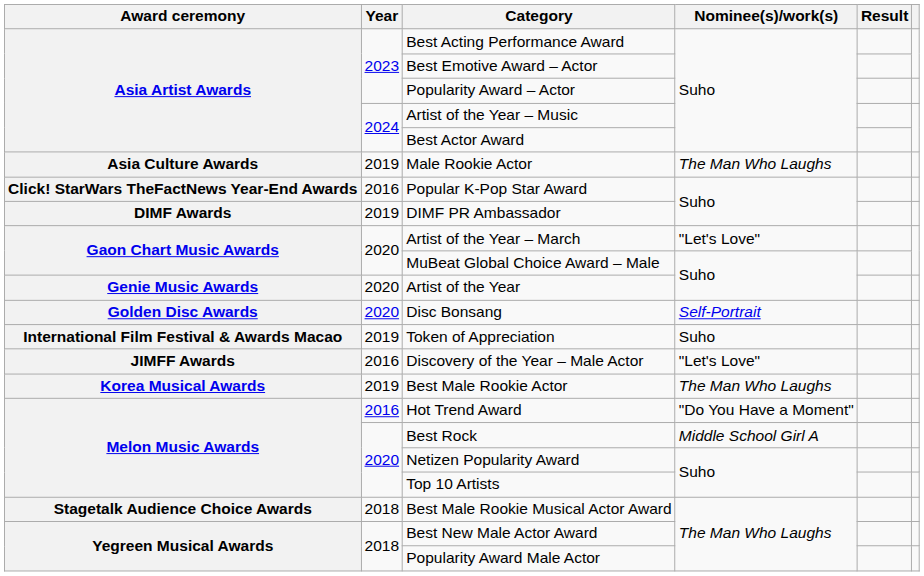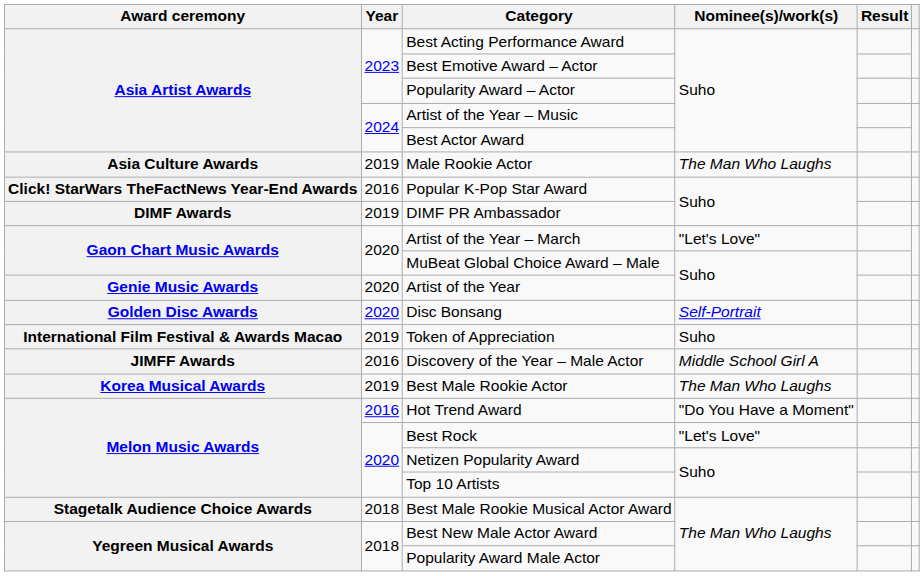 <table class="wikitable plainrowheaders sortable">
 <tr>
 <th scope="col">Award ceremony</th>
 <th scope="col">Year</th>
 <th scope="col">Category</th>
 <th scope="col">Nominee(s)/work(s)</th>
 <th scope="col">Result</th>
 <th scope="col" class="unsortable"></th>
 </tr>
 <tr>
 <th scope="row" rowspan="5"><a href='#'>Asia Artist Awards</a></th>
 <td rowspan="3" style="text-align:center"><a href='#'>2023</a></td>
 <td>Best Acting Performance Award</td>
 <td rowspan="5">Suho</td>
 <td></td>
 <td rowspan="2" style="text-align:center"></td>
 </tr>
 <tr>
 <td>Best Emotive Award – Actor</td>
 <td></td>
 </tr>
 <tr>
 <td>Popularity Award – Actor</td>
 <td></td>
 <td style="text-align:center"></td>
 </tr>
 <tr>
 <td rowspan="2" style="text-align:center"><a href='#'>2024</a></td>
 <td>Artist of the Year – Music</td>
 <td></td>
 <td rowspan="2" style="text-align:center"></td>
 </tr>
 <tr>
 <td>Best Actor Award</td>
 <td></td>
 </tr>
 <tr>
 <th scope="row">Asia Culture Awards</th>
 <td style="text-align:center">2019</td>
 <td>Male Rookie Actor</td>
 <td><em>The Man Who Laughs</em></td>
 <td></td>
 <td style="text-align:center"></td>
 </tr>
 <tr>
 <th scope="row">Click! StarWars TheFactNews Year-End Awards</th>
 <td style="text-align:center">2016</td>
 <td>Popular K-Pop Star Award</td>
 <td rowspan="2">Suho</td>
 <td></td>
 <td style="text-align:center"></td>
 </tr>
 <tr>
 <th scope="row">DIMF Awards</th>
 <td style="text-align:center">2019</td>
 <td>DIMF PR Ambassador</td>
 <td></td>
 <td style="text-align:center"></td>
 </tr>
 <tr>
 <th scope="row" rowspan="2"><a href='#'>Gaon Chart Music Awards</a></th>
 <td rowspan="2" style="text-align:center">2020</td>
 <td>Artist of the Year – March</td>
 <td>"Let's Love"</td>
 <td></td>
 <td rowspan="2" style="text-align:center"></td>
 </tr>
 <tr>
 <td>MuBeat Global Choice Award – Male</td>
 <td rowspan="2">Suho</td>
 <td></td>
 </tr>
 <tr>
 <th scope="row"><a href='#'>Genie Music Awards</a></th>
 <td style="text-align:center">2020</td>
 <td>Artist of the Year</td>
 <td></td>
 <td style="text-align:center"></td>
 </tr>
 <tr>
 <th scope="row"><a href='#'>Golden Disc Awards</a></th>
 <td style="text-align:center"><a href='#'>2020</a></td>
 <td>Disc Bonsang</td>
 <td><em><a href='#'>Self-Portrait</a></em></td>
 <td></td>
 <td style="text-align:center"></td>
 </tr>
 <tr>
 <th scope="row">International Film Festival & Awards Macao</th>
 <td style="text-align:center">2019</td>
 <td>Token of Appreciation</td>
 <td>Suho</td>
 <td></td>
 <td style="text-align:center"></td>
 </tr>
 <tr>
 <th scope="row">JIMFF Awards</th>
 <td style="text-align:center">2016</td>
 <td>Discovery of the Year – Male Actor</td>
-<td>"Let's Love"</td>
+<td><em>Middle School Girl A</em></td>
 <td></td>
 <td style="text-align:center"></td>
 </tr>
 <tr>
 <th scope="row"><a href='#'>Korea Musical Awards</a></th>
 <td style="text-align:center">2019</td>
 <td>Best Male Rookie Actor</td>
 <td><em>The Man Who Laughs</em></td>
 <td></td>
 <td style="text-align:center"></td>
 </tr>
 <tr>
 <th scope="row" rowspan="4"><a href='#'>Melon Music Awards</a></th>
 <td style="text-align:center"><a href='#'>2016</a></td>
 <td>Hot Trend Award</td>
 <td>"Do You Have a Moment" </td>
 <td></td>
 <td style="text-align:center"></td>
 </tr>
 <tr>
 <td rowspan="3" style="text-align:center"><a href='#'>2020</a></td>
 <td>Best Rock</td>
-<td><em>Middle School Girl A</em></td>
+<td>"Let's Love"</td>
 <td></td>
 <td style="text-align:center"></td>
 </tr>
 <tr>
 <td>Netizen Popularity Award</td>
 <td rowspan="2">Suho</td>
 <td></td>
 <td style="text-align:center"></td>
 </tr>
 <tr>
 <td>Top 10 Artists</td>
 <td></td>
 <td style="text-align:center"></td>
 </tr>
 <tr>
 <th scope="row">Stagetalk Audience Choice Awards</th>
 <td style="text-align:center">2018</td>
 <td>Best Male Rookie Musical Actor Award</td>
 <td rowspan="3"><em>The Man Who Laughs</em></td>
 <td></td>
 <td style="text-align:center"></td>
 </tr>
 <tr>
 <th scope="row" rowspan="2">Yegreen Musical Awards</th>
 <td rowspan="2" style="text-align:center">2018</td>
 <td>Best New Male Actor Award</td>
 <td></td>
 <td style="text-align:center"></td>
 </tr>
 <tr>
 <td>Popularity Award  Male Actor</td>
 <td></td>
 <td style="text-align:center"></td>
 </tr>
 </table>
